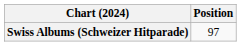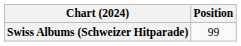 <table class="wikitable sortable plainrowheaders" style="text-align:center">
 <tr>
 <th scope="col">Chart (2024)</th>
 <th scope="col">Position</th>
 </tr>
 <tr>
 <th scope="row">Swiss Albums (Schweizer Hitparade)</th>
-<td>97</td>
+<td>99</td>
 </tr>
 </table>
